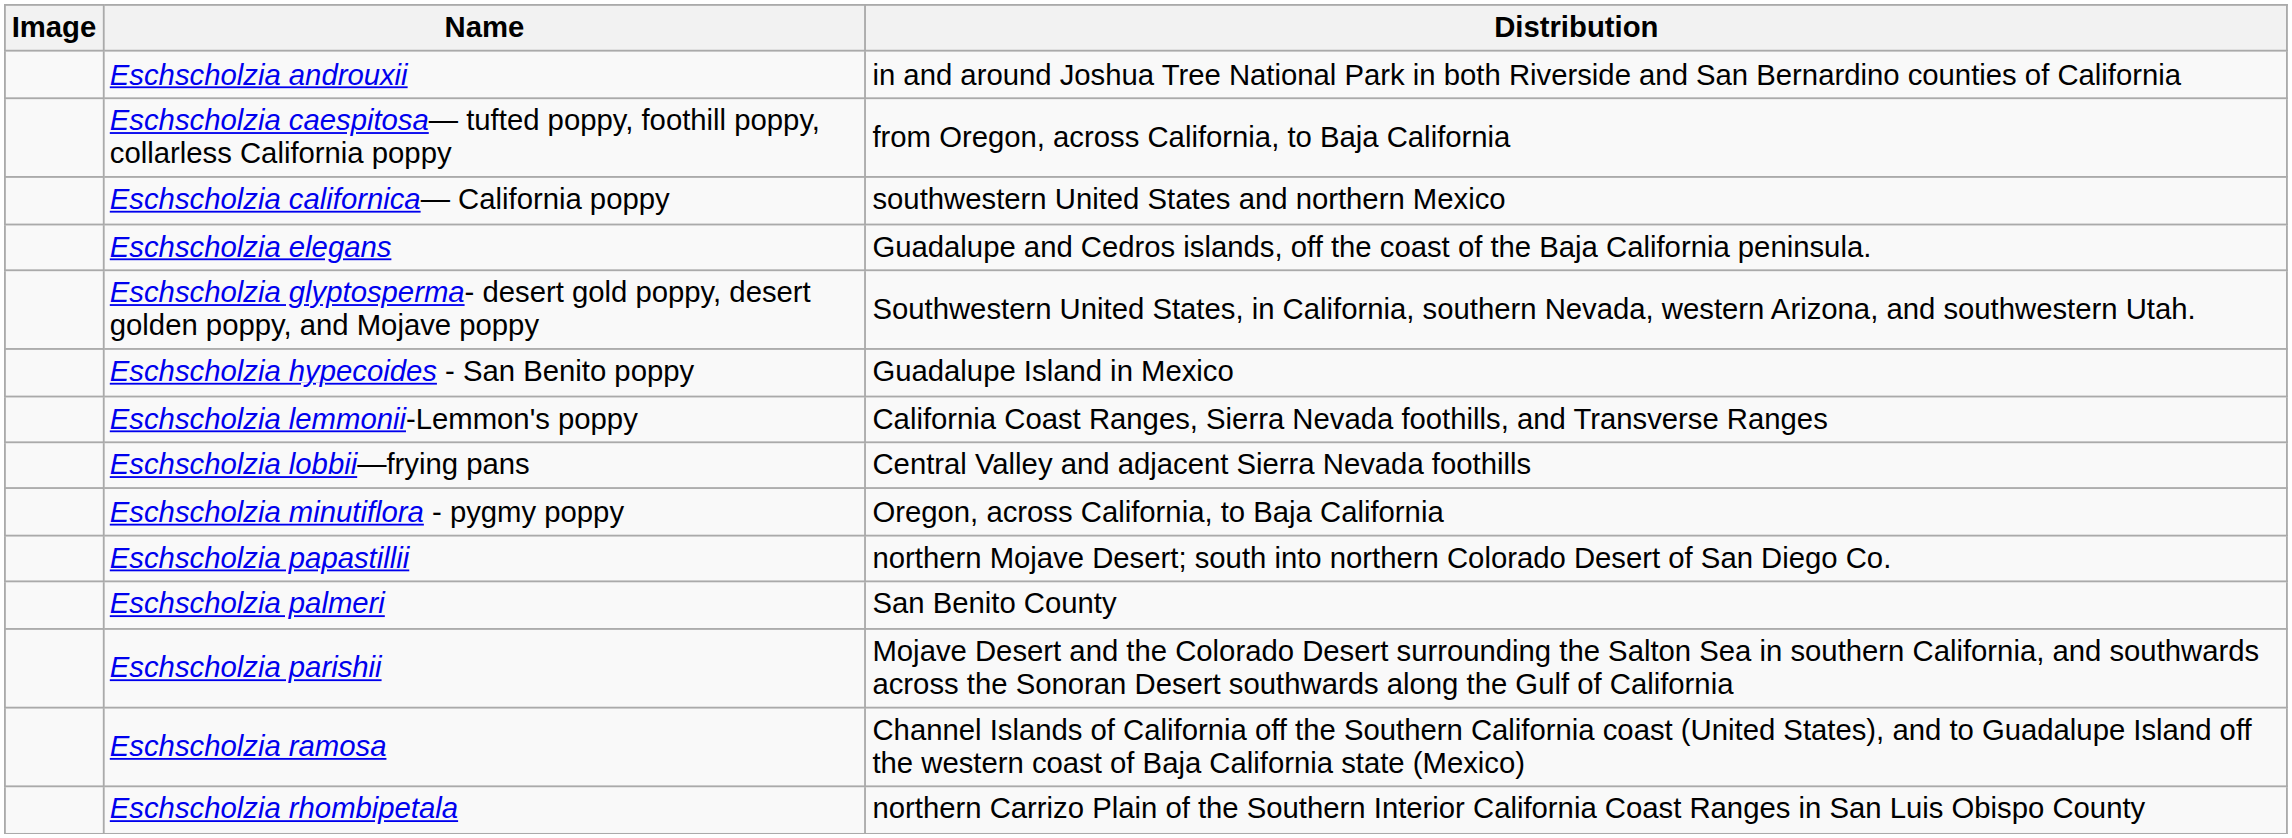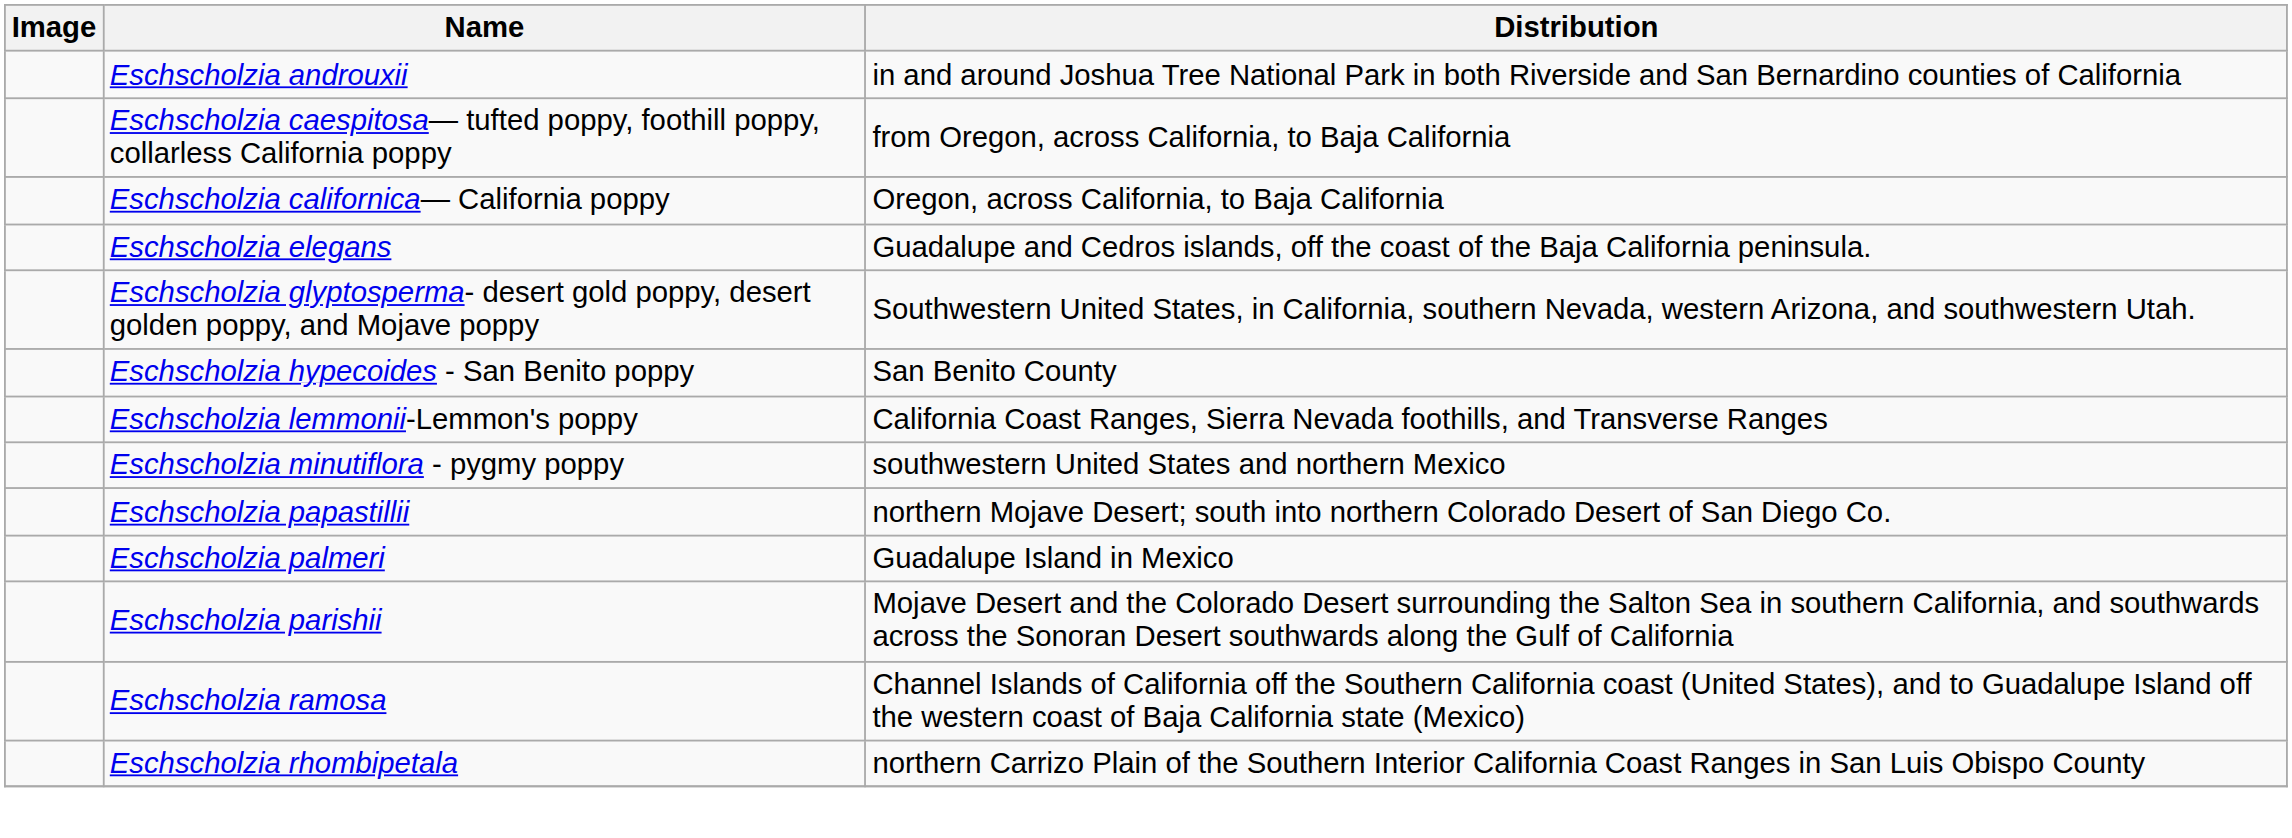 <table class="wikitable sortable">
 <tr>
 <th>Image</th>
 <th>Name</th>
 <th>Distribution</th>
 </tr>
 <tr>
 <td></td>
 <td><em><a href='#'>Eschscholzia androuxii</a></em></td>
 <td>in and around Joshua Tree National Park in both Riverside and San Bernardino counties of California</td>
 </tr>
 <tr>
 <td></td>
 <td><em><a href='#'>Eschscholzia caespitosa</a></em>— tufted poppy, foothill poppy, collarless California poppy</td>
 <td>from Oregon, across California, to Baja California</td>
 </tr>
 <tr>
 <td></td>
 <td><em><a href='#'>Eschscholzia californica</a></em>— California poppy</td>
-<td>southwestern United States and northern Mexico</td>
+<td>Oregon, across California, to Baja California</td>
 </tr>
 <tr>
 <td></td>
 <td><em><a href='#'>Eschscholzia elegans</a></em></td>
 <td>Guadalupe and Cedros islands, off the coast of the Baja California peninsula.</td>
 </tr>
 <tr>
 <td></td>
 <td><em><a href='#'>Eschscholzia glyptosperma</a></em>- desert gold poppy, desert golden poppy, and Mojave poppy</td>
 <td>Southwestern United States, in California, southern Nevada, western Arizona, and southwestern Utah.</td>
 </tr>
 <tr>
 <td></td>
 <td><em><a href='#'>Eschscholzia hypecoides</a></em> - San Benito poppy</td>
-<td>Guadalupe Island in Mexico</td>
+<td>San Benito County</td>
 </tr>
 <tr>
 <td></td>
 <td><em><a href='#'>Eschscholzia lemmonii</a></em>-Lemmon's poppy</td>
 <td>California Coast Ranges, Sierra Nevada foothills, and Transverse Ranges</td>
 </tr>
 <tr>
 <td></td>
-<td><em><a href='#'>Eschscholzia lobbii</a></em>—frying pans</td>
-<td>Central Valley and adjacent Sierra Nevada foothills</td>
-</tr>
-<tr>
-<td></td>
 <td><em><a href='#'>Eschscholzia minutiflora</a></em> - pygmy poppy</td>
-<td>Oregon, across California, to Baja California</td>
+<td>southwestern United States and northern Mexico</td>
 </tr>
 <tr>
 <td></td>
 <td><em><a href='#'>Eschscholzia papastillii</a></em></td>
 <td>northern Mojave Desert; south into northern Colorado Desert of San Diego Co.</td>
 </tr>
 <tr>
 <td></td>
 <td><em><a href='#'>Eschscholzia palmeri</a></em></td>
-<td>San Benito County</td>
+<td>Guadalupe Island in Mexico</td>
 </tr>
 <tr>
 <td></td>
 <td><em><a href='#'>Eschscholzia parishii</a></em></td>
 <td>Mojave Desert and the Colorado Desert surrounding the Salton Sea in southern California, and southwards across the Sonoran Desert southwards along the Gulf of California</td>
 </tr>
 <tr>
 <td></td>
 <td><em><a href='#'>Eschscholzia ramosa</a></em></td>
 <td>Channel Islands of California off the Southern California coast (United States), and to Guadalupe Island off the western coast of Baja California state (Mexico)</td>
 </tr>
 <tr>
 <td></td>
 <td><em><a href='#'>Eschscholzia rhombipetala</a></em></td>
 <td>northern Carrizo Plain of the Southern Interior California Coast Ranges in San Luis Obispo County</td>
 </tr>
 <tr>
 </tr>
 </table>
